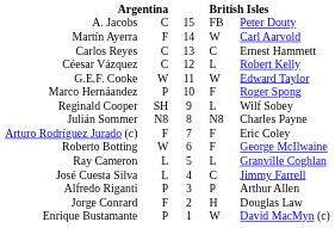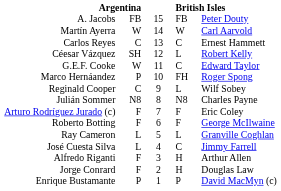 <table width="100%" cellspacing="0" cellpadding="0" style="font-size: 90%">
 <tr>
 <td width=41%; text-align=right></td>
 <td width=3%; text-align:right></td>
 <td width=4%; text-align:center></td>
 <td width=3%; text-align:left></td>
 <td width=49%; text-align:left></td>
 </tr>
 <tr>
 <td colspan=2; align=right><strong>Argentina</strong></td>
 <td></td>
 <td colspan=2;><strong>British Isles</strong></td>
 </tr>
 <tr>
 <td align=right>A. Jacobs</td>
-<td align=right>C</td>
+<td align=right>FB</td>
 <td align=center>15</td>
 <td>FB</td>
 <td><a href='#'>Peter Douty</a></td>
 </tr>
 <tr>
 <td align=right>Martín Ayerra</td>
-<td align=right>F</td>
+<td align=right>W</td>
 <td align=center>14</td>
 <td>W</td>
 <td><a href='#'>Carl Aarvold</a></td>
 </tr>
 <tr>
 <td align=right>Carlos Reyes</td>
 <td align=right>C</td>
 <td align=center>13</td>
 <td>C</td>
 <td>Ernest Hammett</td>
 </tr>
 <tr>
 <td align=right>Céesar Vázquez</td>
-<td align=right>C</td>
+<td align=right>SH</td>
 <td align=center>12</td>
 <td>L</td>
 <td><a href='#'>Robert Kelly</a></td>
 </tr>
 <tr>
 <td align=right>G.E.F. Cooke</td>
 <td align=right>W</td>
 <td align=center>11</td>
-<td>W</td>
+<td>C</td>
 <td><a href='#'>Edward Taylor</a></td>
 </tr>
 <tr>
 <td align=right>Marco Hernáandez</td>
 <td align=right>P</td>
 <td align=center>10</td>
-<td>F</td>
+<td>FH</td>
 <td><a href='#'>Roger Spong</a></td>
 </tr>
 <tr>
 <td align=right>Reginald Cooper</td>
-<td align=right>SH</td>
+<td align=right>C</td>
 <td align=center>9</td>
 <td>L</td>
 <td>Wilf Sobey</td>
 </tr>
 <tr>
 <td align=right>Julián Sommer</td>
 <td align=right>N8</td>
 <td align=center>8</td>
 <td>N8</td>
 <td>Charles Payne</td>
 </tr>
 <tr>
 <td align=right><a href='#'>Arturo Rodríguez Jurado</a> (c)</td>
 <td align=right>F</td>
 <td align=center>7</td>
 <td>F</td>
 <td>Eric Coley</td>
 </tr>
 <tr>
 <td align=right>Roberto Botting</td>
-<td align=right>W</td>
+<td align=right>F</td>
 <td align=center>6</td>
 <td>F</td>
 <td><a href='#'>George McIlwaine</a></td>
 </tr>
 <tr>
 <td align=right>Ray Cameron</td>
 <td align=right>L</td>
 <td align=center>5</td>
 <td>L</td>
 <td><a href='#'>Granville Coghlan</a></td>
 </tr>
 <tr>
 <td align=right>José Cuesta Silva</td>
 <td align=right>L</td>
 <td align=center>4</td>
 <td>C</td>
 <td><a href='#'>Jimmy Farrell</a></td>
 </tr>
 <tr>
 <td align=right>Alfredo Riganti</td>
-<td align=right>P</td>
+<td align=right>F</td>
 <td align=center>3</td>
-<td>P</td>
+<td>H</td>
 <td>Arthur Allen</td>
 </tr>
 <tr>
 <td align=right>Jorge Conrard</td>
 <td align=right>F</td>
 <td align=center>2</td>
 <td>H</td>
 <td>Douglas Law</td>
 </tr>
 <tr>
 <td align=right>Enrique Bustamante</td>
 <td align=right>P</td>
 <td align=center>1</td>
-<td>W</td>
+<td>P</td>
 <td><a href='#'>David MacMyn</a> (c)</td>
 </tr>
 </table>
